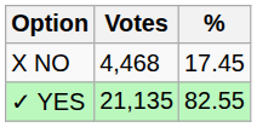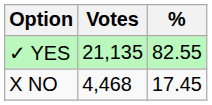 <table class="wikitable">
 <tr>
 <th>Option</th>
 <th>Votes</th>
 <th>%</th>
 </tr>
 <tr>
+<td style=background:#bbf8be>✓ YES</td>
+<td style=background:#bbf8be>21,135</td>
+<td style=background:#bbf8be>82.55</td>
+</tr>
+<tr>
 <td>X NO</td>
 <td>4,468</td>
 <td>17.45</td>
 </tr>
-<tr>
-<td style=background:#bbf8be>✓ YES</td>
-<td style=background:#bbf8be>21,135</td>
-<td style=background:#bbf8be>82.55</td>
-</tr>
 </table>
